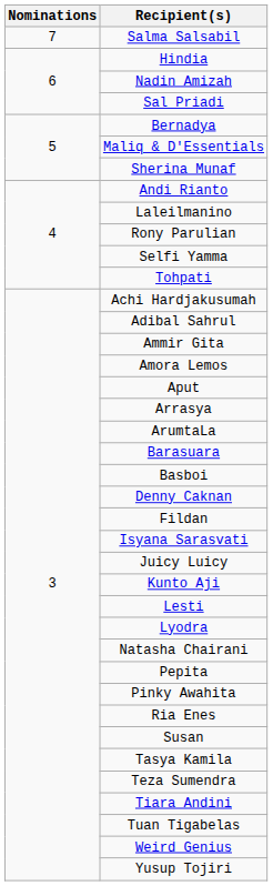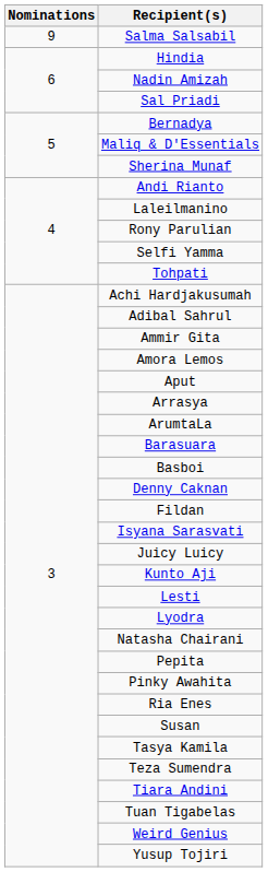 <table class="wikitable plainrowheaders" style="text-align:center;">
 <tr>
 <th scope="col" style="width:55px;">Nominations</th>
 <th scope="col">Recipient(s)</th>
 </tr>
 <tr>
-<td>7</td>
+<td>9</td>
 <td><a href='#'>Salma Salsabil</a></td>
 </tr>
 <tr>
 <td rowspan="3">6</td>
 <td><a href='#'>Hindia</a></td>
 </tr>
 <tr>
 <td><a href='#'>Nadin Amizah</a></td>
 </tr>
 <tr>
 <td><a href='#'>Sal Priadi</a></td>
 </tr>
 <tr>
 <td rowspan="3">5</td>
 <td><a href='#'>Bernadya</a></td>
 </tr>
 <tr>
 <td><a href='#'>Maliq & D'Essentials</a></td>
 </tr>
 <tr>
 <td><a href='#'>Sherina Munaf</a></td>
 </tr>
 <tr>
 <td rowspan="5">4</td>
 <td><a href='#'>Andi Rianto</a></td>
 </tr>
 <tr>
 <td>Laleilmanino</td>
 </tr>
 <tr>
 <td>Rony Parulian</td>
 </tr>
 <tr>
 <td>Selfi Yamma</td>
 </tr>
 <tr>
 <td><a href='#'>Tohpati</a></td>
 </tr>
 <tr>
 <td rowspan="27">3</td>
 <td>Achi Hardjakusumah</td>
 </tr>
 <tr>
 <td>Adibal Sahrul</td>
 </tr>
 <tr>
 <td>Ammir Gita</td>
 </tr>
 <tr>
 <td>Amora Lemos</td>
 </tr>
 <tr>
 <td>Aput</td>
 </tr>
 <tr>
 <td>Arrasya</td>
 </tr>
 <tr>
 <td>ArumtaLa</td>
 </tr>
 <tr>
 <td><a href='#'>Barasuara</a></td>
 </tr>
 <tr>
 <td>Basboi</td>
 </tr>
 <tr>
 <td><a href='#'>Denny Caknan</a></td>
 </tr>
 <tr>
 <td>Fildan</td>
 </tr>
 <tr>
 <td><a href='#'>Isyana Sarasvati</a></td>
 </tr>
 <tr>
 <td>Juicy Luicy</td>
 </tr>
 <tr>
 <td><a href='#'>Kunto Aji</a></td>
 </tr>
 <tr>
 <td><a href='#'>Lesti</a></td>
 </tr>
 <tr>
 <td><a href='#'>Lyodra</a></td>
 </tr>
 <tr>
 <td>Natasha Chairani</td>
 </tr>
 <tr>
 <td>Pepita</td>
 </tr>
 <tr>
 <td>Pinky Awahita</td>
 </tr>
 <tr>
 <td>Ria Enes</td>
 </tr>
 <tr>
 <td>Susan</td>
 </tr>
 <tr>
 <td>Tasya Kamila</td>
 </tr>
 <tr>
 <td>Teza Sumendra</td>
 </tr>
 <tr>
 <td><a href='#'>Tiara Andini</a></td>
 </tr>
 <tr>
 <td>Tuan Tigabelas</td>
 </tr>
 <tr>
 <td><a href='#'>Weird Genius</a></td>
 </tr>
 <tr>
 <td>Yusup Tojiri</td>
 </tr>
 </table>
